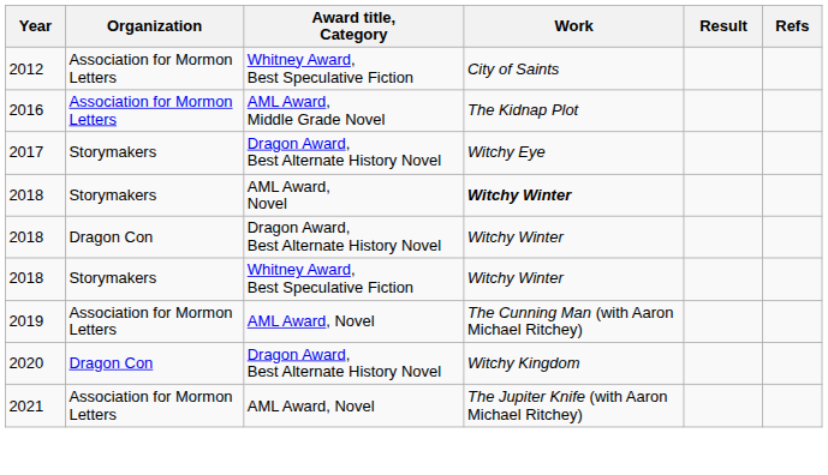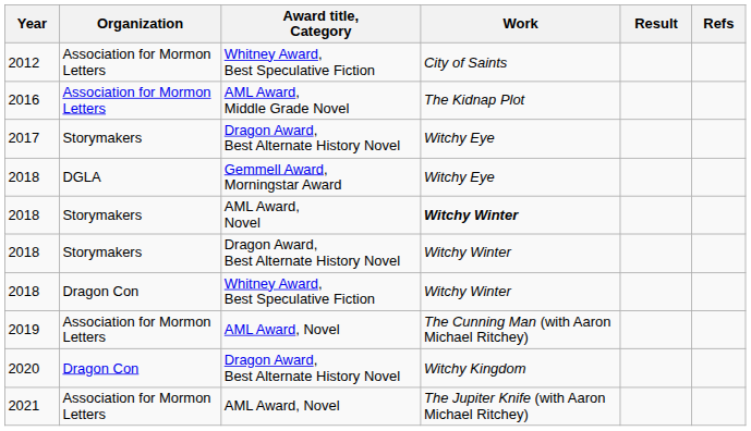 <table class="wikitable" style="width:95%;" cellpadding="5">
 <tr>
 <th scope="col" style="width:30px;">Year</th>
 <th scope="col" style="width:120px;">Organization</th>
 <th scope="col" style="width:150px;">Award title,<br>Category</th>
 <th scope="col" style="width:150px;">Work</th>
 <th scope="col" style="width:10px;">Result</th>
 <th scope="col" style="width:10px;">Refs<br></th>
 </tr>
 <tr>
 <td>2012</td>
 <td>Association for Mormon Letters</td>
 <td><a href='#'>Whitney Award</a>,<br>Best Speculative Fiction</td>
 <td><em>City of Saints</em></td>
 <td></td>
 <td></td>
 </tr>
 <tr>
 <td>2016</td>
 <td><a href='#'>Association for Mormon Letters</a></td>
 <td><a href='#'>AML Award</a>,<br>Middle Grade Novel</td>
 <td><em>The Kidnap Plot</em></td>
 <td></td>
 <td></td>
 </tr>
 <tr>
 <td>2017</td>
 <td>Storymakers</td>
 <td><a href='#'>Dragon Award</a>,<br>Best Alternate History Novel</td>
 <td><em>Witchy Eye</em></td>
 <td></td>
 <td></td>
 </tr>
 <tr>
 <td>2018</td>
+<td>DGLA</td>
+<td><a href='#'>Gemmell Award</a>,<br>Morningstar Award</td>
+<td><em>Witchy Eye</em></td>
+<td></td>
+<td></td>
+</tr>
+<tr>
+<td>2018</td>
 <td>Storymakers</td>
 <td>AML Award,<br>Novel</td>
 <td><strong><em>Witchy Winter</em></strong></td>
 <td></td>
 <td></td>
 </tr>
 <tr>
 <td>2018</td>
-<td>Dragon Con</td>
+<td>Storymakers</td>
 <td>Dragon Award,<br>Best Alternate History Novel</td>
 <td><em>Witchy Winter</em></td>
 <td></td>
 <td></td>
 </tr>
 <tr>
 <td>2018</td>
-<td>Storymakers</td>
+<td>Dragon Con</td>
 <td><a href='#'>Whitney Award</a>,<br>Best Speculative Fiction</td>
 <td><em>Witchy Winter</em></td>
 <td></td>
 <td></td>
 </tr>
 <tr>
 <td>2019</td>
 <td>Association for Mormon Letters</td>
 <td><a href='#'>AML Award</a>, Novel</td>
 <td><em>The Cunning Man</em> (with Aaron Michael Ritchey)</td>
 <td></td>
 <td></td>
 </tr>
 <tr>
 <td>2020</td>
 <td><a href='#'>Dragon Con</a></td>
 <td><a href='#'>Dragon Award</a>,<br>Best Alternate History Novel</td>
 <td><em>Witchy Kingdom</em></td>
 <td></td>
 <td></td>
 </tr>
 <tr>
 <td>2021</td>
 <td>Association for Mormon Letters</td>
 <td>AML Award, Novel</td>
 <td><em>The Jupiter Knife</em> (with Aaron Michael Ritchey)</td>
 <td></td>
 <td></td>
 </tr>
 </table>
